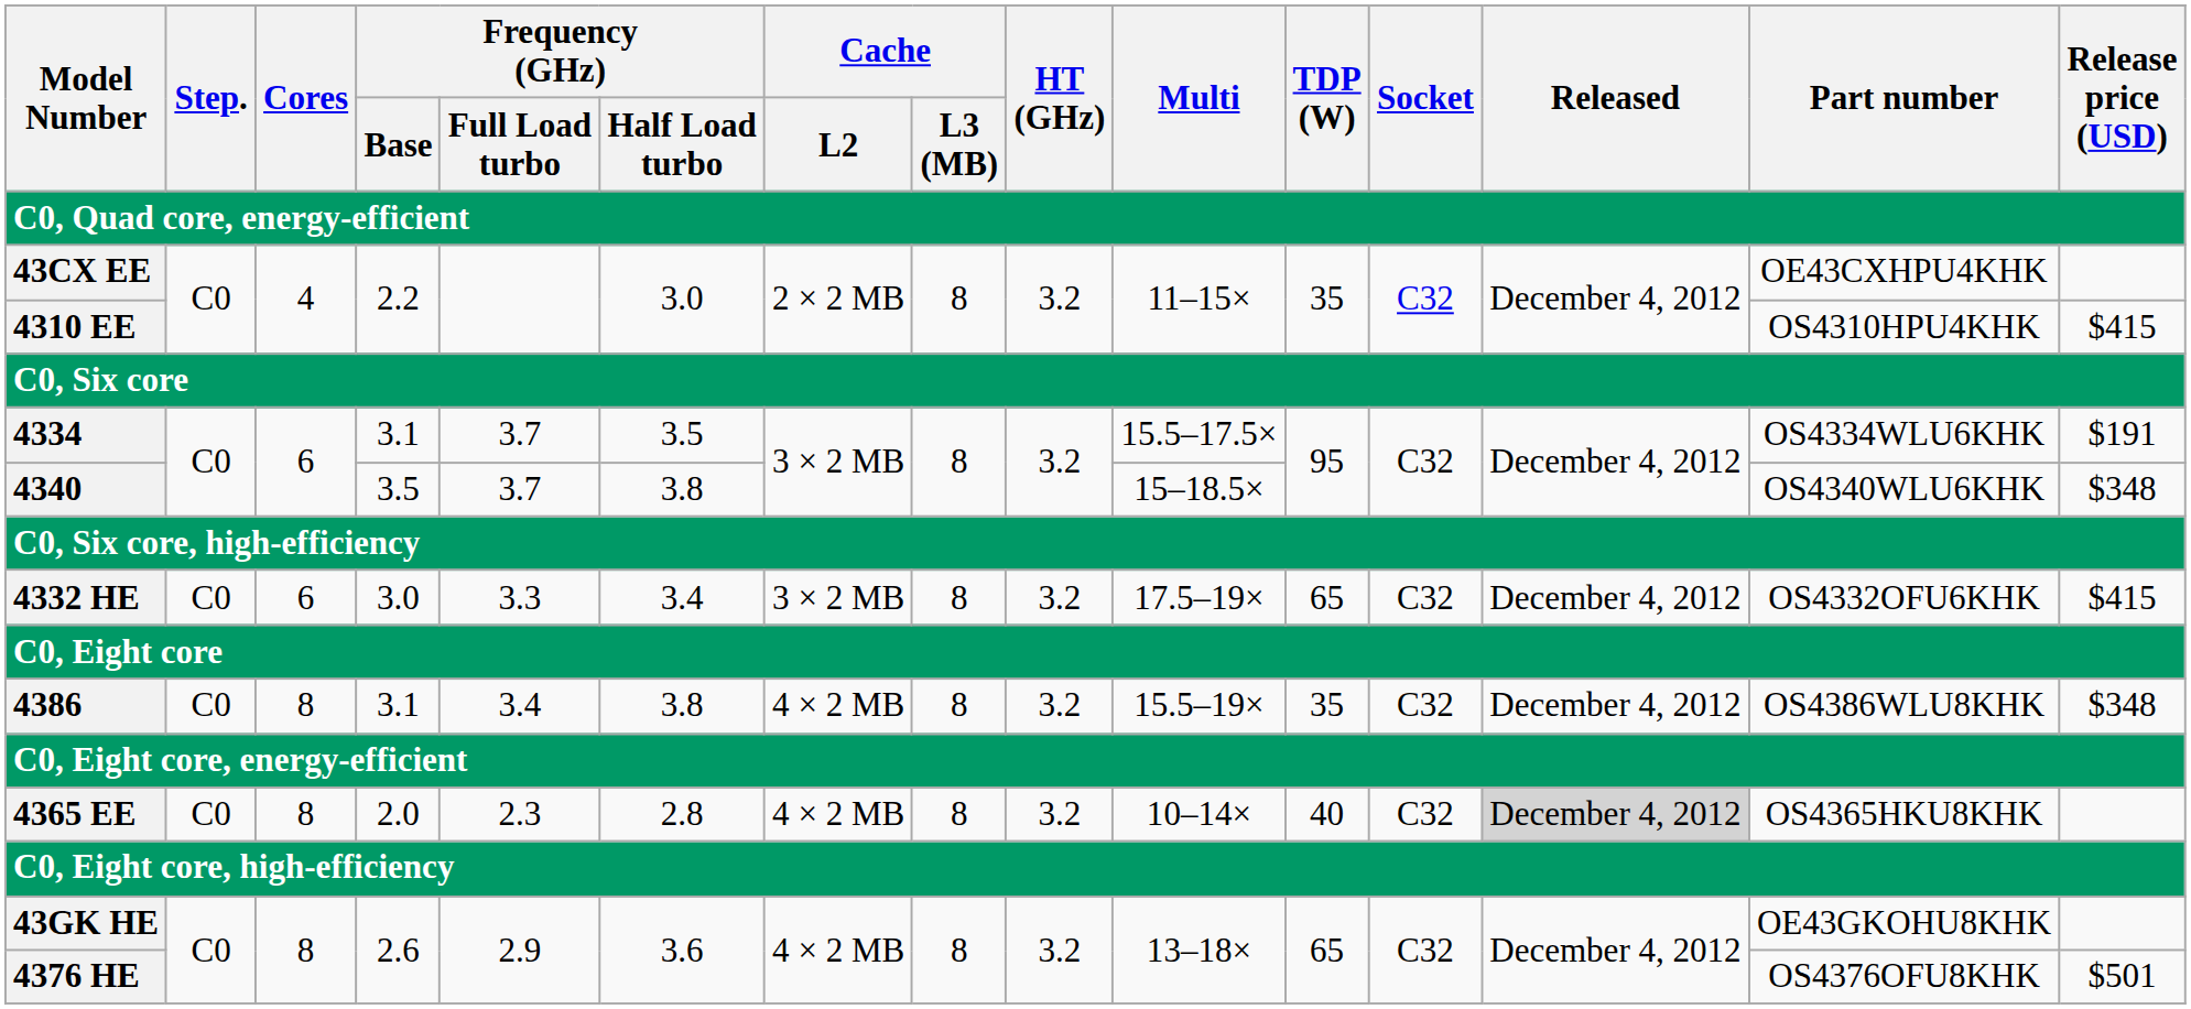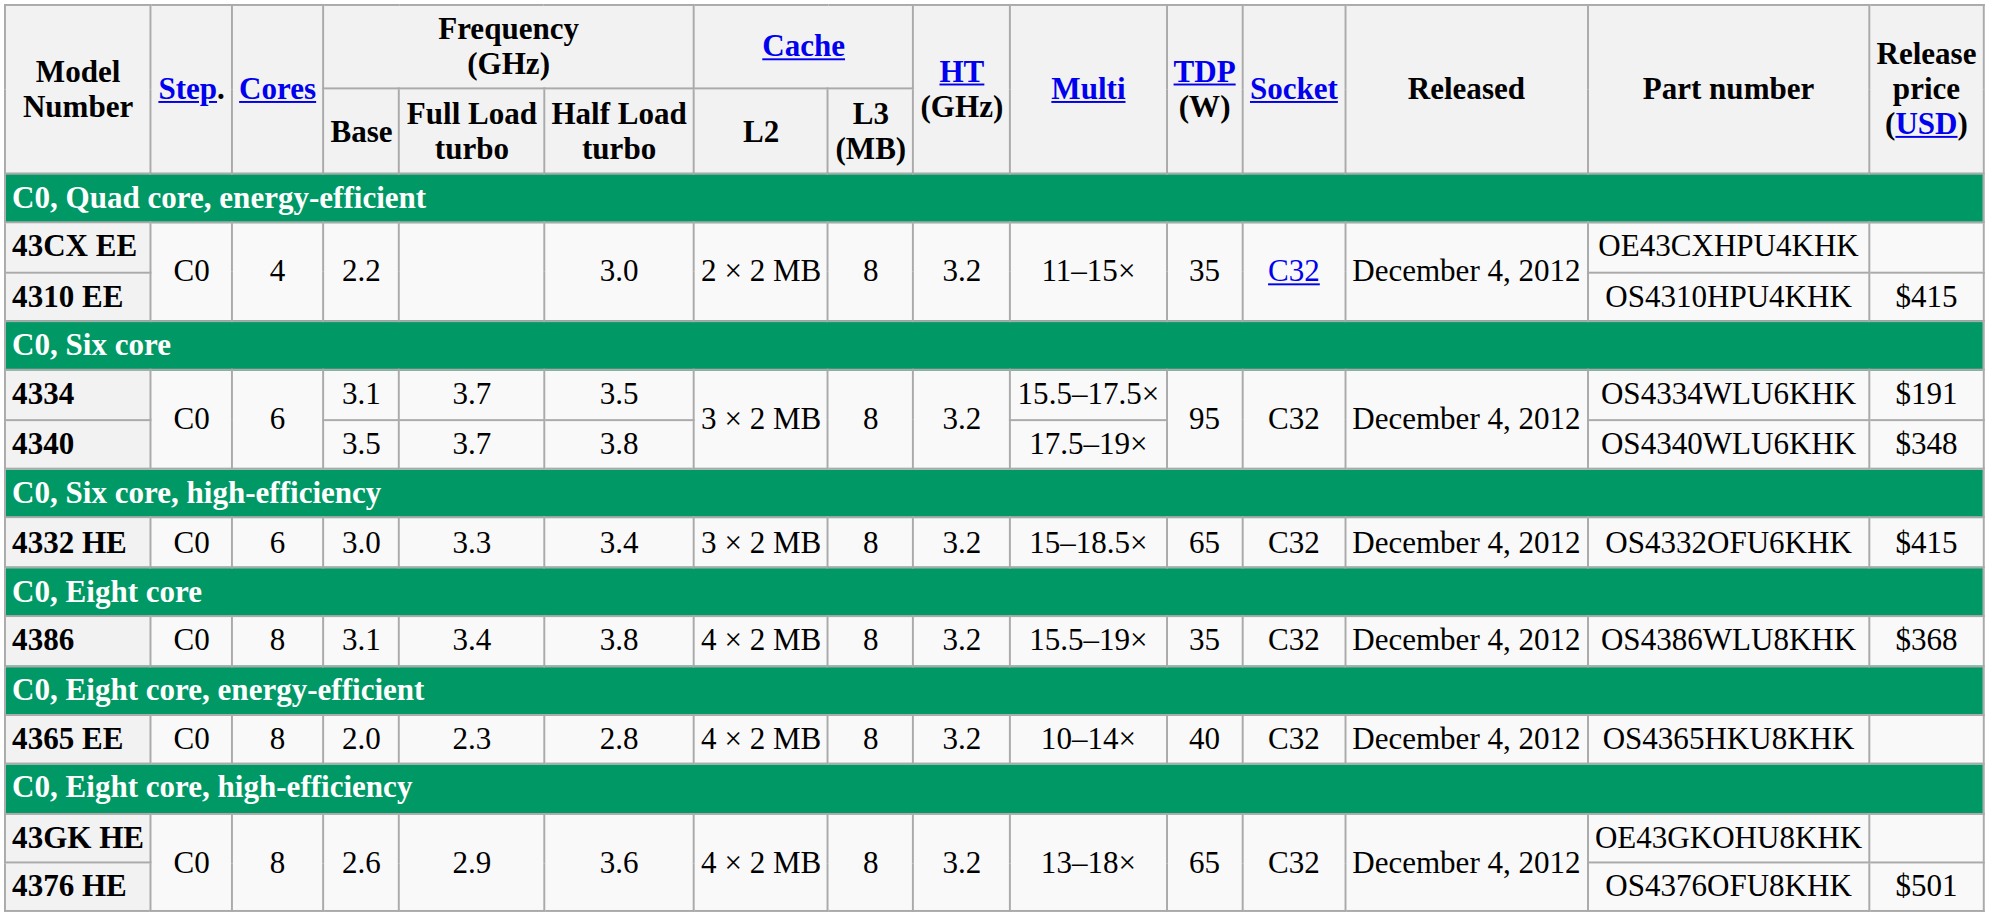 <table class="wikitable" style="text-align:center;">
 <tr>
 <th rowspan="2">Model<br>Number</th>
 <th rowspan="2"><a href='#'>Step</a>.</th>
 <th rowspan="2"><a href='#'>Cores</a></th>
 <th colspan="3">Frequency<br>(GHz)</th>
 <th colspan="2"><a href='#'>Cache</a></th>
 <th rowspan="2"><a href='#'>HT</a><br>(GHz)</th>
 <th rowspan="2"><a href='#'>Multi</a></th>
 <th rowspan="2"><a href='#'>TDP</a><br>(W)</th>
 <th rowspan="2"><a href='#'>Socket</a></th>
 <th rowspan="2">Released</th>
 <th rowspan="2">Part number</th>
 <th rowspan="2">Release<br>price<br>(<a href='#'>USD</a>)</th>
 </tr>
 <tr>
 <th>Base</th>
 <th>Full Load<br>turbo</th>
 <th>Half Load<br>turbo</th>
 <th>L2</th>
 <th>L3<br>(MB)</th>
 </tr>
 <tr>
 <td colspan="15"  style="background:#096; color:white; text-align:left;"><strong>C0, Quad core, energy-efficient</strong></td>
 </tr>
 <tr>
 <th style="text-align:left;">43CX EE</th>
 <td rowspan="2">C0</td>
 <td rowspan="2">4</td>
 <td rowspan="2">2.2</td>
 <td rowspan="2"></td>
 <td rowspan="2">3.0</td>
 <td rowspan="2">2 × 2 MB</td>
 <td rowspan="2">8</td>
 <td rowspan="2">3.2</td>
 <td rowspan="2">11–15×</td>
 <td rowspan="2">35</td>
 <td rowspan="2"><a href='#'>C32</a></td>
 <td rowspan="2">December 4, 2012</td>
 <td>OE43CXHPU4KHK</td>
 </tr>
 <tr>
 <th style="text-align:left;">4310 EE</th>
 <td>OS4310HPU4KHK</td>
 <td>$415</td>
 </tr>
 <tr>
 <td colspan="15"  style="background:#096; color:white; text-align:left;"><strong>C0, Six core</strong></td>
 </tr>
 <tr>
 <th style="text-align:left;">4334</th>
 <td rowspan="2">C0</td>
 <td rowspan="2">6</td>
 <td>3.1</td>
 <td>3.7</td>
 <td>3.5</td>
 <td rowspan="2">3 × 2 MB</td>
 <td rowspan="2">8</td>
 <td rowspan="2">3.2</td>
 <td>15.5–17.5×</td>
 <td rowspan="2">95</td>
 <td rowspan="2">C32</td>
 <td rowspan="2">December 4, 2012</td>
 <td>OS4334WLU6KHK</td>
 <td>$191</td>
 </tr>
 <tr>
 <th style="text-align:left;">4340</th>
 <td>3.5</td>
 <td>3.7</td>
 <td>3.8</td>
-<td>15–18.5×</td>
+<td>17.5–19×</td>
 <td>OS4340WLU6KHK</td>
 <td>$348</td>
 </tr>
 <tr>
 <td colspan="15"  style="background:#096; color:white; text-align:left;"><strong>C0, Six core, high-efficiency</strong></td>
 </tr>
 <tr>
 <th style="text-align:left;">4332 HE</th>
 <td>C0</td>
 <td>6</td>
 <td>3.0</td>
 <td>3.3</td>
 <td>3.4</td>
 <td>3 × 2 MB</td>
 <td>8</td>
 <td>3.2</td>
-<td>17.5–19×</td>
+<td>15–18.5×</td>
 <td>65</td>
 <td>C32</td>
 <td>December 4, 2012</td>
 <td>OS4332OFU6KHK</td>
 <td>$415</td>
 </tr>
 <tr>
 <td colspan="15"  style="background:#096; color:white; text-align:left;"><strong>C0, Eight core</strong></td>
 </tr>
 <tr>
 <th style="text-align:left;">4386</th>
 <td>C0</td>
 <td>8</td>
 <td>3.1</td>
 <td>3.4</td>
 <td>3.8</td>
 <td>4 × 2 MB</td>
 <td>8</td>
 <td>3.2</td>
 <td>15.5–19×</td>
 <td>35</td>
 <td>C32</td>
 <td>December 4, 2012</td>
 <td>OS4386WLU8KHK</td>
-<td>$348</td>
+<td>$368</td>
 </tr>
 <tr>
 <td colspan="15"  style="background:#096; color:white; text-align:left;"><strong>C0, Eight core, energy-efficient</strong></td>
 </tr>
 <tr>
 <th style="text-align:left;">4365 EE</th>
 <td>C0</td>
 <td>8</td>
 <td>2.0</td>
 <td>2.3</td>
 <td>2.8</td>
 <td>4 × 2 MB</td>
 <td>8</td>
 <td>3.2</td>
 <td>10–14×</td>
 <td>40</td>
 <td>C32</td>
-<td style="background: lightgrey;">December 4, 2012</td>
+<td>December 4, 2012</td>
 <td>OS4365HKU8KHK</td>
 </tr>
 <tr>
 <td colspan="15"  style="background:#096; color:white; text-align:left;"><strong>C0, Eight core, high-efficiency</strong></td>
 </tr>
 <tr>
 <th style="text-align:left;">43GK HE</th>
 <td rowspan="2">C0</td>
 <td rowspan="2">8</td>
 <td rowspan="2">2.6</td>
 <td rowspan="2">2.9</td>
 <td rowspan="2">3.6</td>
 <td rowspan="2">4 × 2 MB</td>
 <td rowspan="2">8</td>
 <td rowspan="2">3.2</td>
 <td rowspan="2">13–18×</td>
 <td rowspan="2">65</td>
 <td rowspan="2">C32</td>
 <td rowspan="2">December 4, 2012</td>
 <td>OE43GKOHU8KHK</td>
 </tr>
 <tr>
 <th style="text-align:left;">4376 HE</th>
 <td>OS4376OFU8KHK</td>
 <td>$501</td>
 </tr>
 </table>
